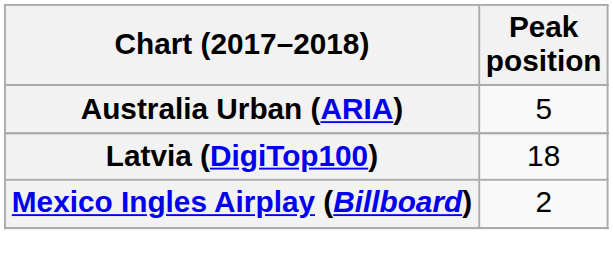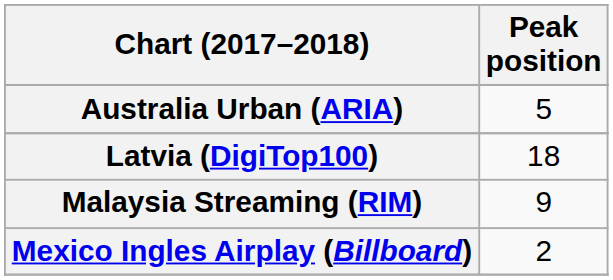 <table class="wikitable plainrowheaders sortable" style="text-align:center;">
 <tr>
 <th scope="col">Chart (2017–2018)</th>
 <th scope="col">Peak<br>position</th>
 </tr>
 <tr>
 </tr>
 <tr>
 <th scope="row">Australia Urban (<a href='#'>ARIA</a>)</th>
 <td>5</td>
 </tr>
 <tr>
 </tr>
 <tr>
 </tr>
 <tr>
 </tr>
 <tr>
 </tr>
 <tr>
 </tr>
 <tr>
 </tr>
 <tr>
 </tr>
 <tr>
 </tr>
 <tr>
 </tr>
 <tr>
 <th scope="row">Latvia (<a href='#'>DigiTop100</a>)</th>
 <td>18</td>
 </tr>
 <tr>
+<th scope="row">Malaysia Streaming (<a href='#'>RIM</a>)</th>
+<td>9</td>
+</tr>
+<tr>
 <th scope="row"><a href='#'>Mexico Ingles Airplay</a> (<em><a href='#'>Billboard</a></em>)</th>
 <td>2</td>
 </tr>
 <tr>
 </tr>
 <tr>
 </tr>
 <tr>
 </tr>
 <tr>
 </tr>
 <tr>
 </tr>
 <tr>
 </tr>
 <tr>
 </tr>
 <tr>
 </tr>
 <tr>
 </tr>
 <tr>
 </tr>
 <tr>
 </tr>
 <tr>
 </tr>
 <tr>
 </tr>
 <tr>
 </tr>
 </table>
